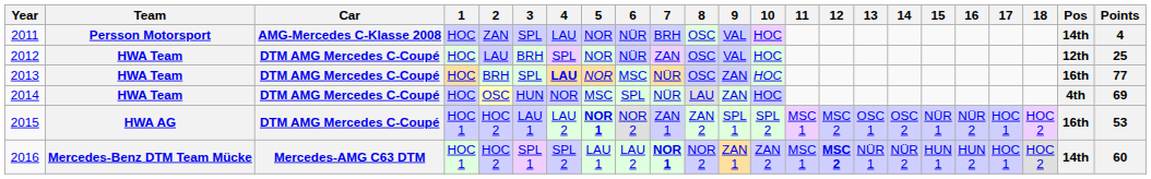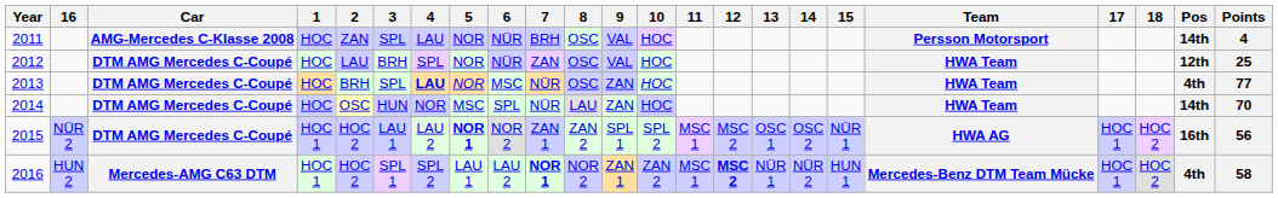 <table class="wikitable" style="text-align:center; font-size:85%">
 <tr>
 <th> Year </th>
-<th>Team</th>
+<th>16</th>
 <th>Car</th>
 <th>1</th>
 <th>2</th>
 <th>3</th>
 <th>4</th>
 <th>5</th>
 <th>6</th>
 <th>7</th>
 <th>8</th>
 <th>9</th>
 <th>10</th>
 <th>11</th>
 <th>12</th>
 <th>13</th>
 <th>14</th>
 <th>15</th>
-<th>16</th>
+<th>Team</th>
 <th>17</th>
 <th>18</th>
 <th> Pos </th>
 <th> Points </th>
 </tr>
 <tr>
 <td><a href='#'>2011</a></td>
-<th nowrap><a href='#'>Persson Motorsport</a></th>
+<td></td>
 <th nowrap><a href='#'>AMG-Mercedes C-Klasse 2008</a></th>
 <td style="background:#CFCFFF;"><a href='#'>HOC</a><br></td>
 <td style="background:#CFCFFF;"><a href='#'>ZAN</a><br></td>
 <td style="background:#CFCFFF;"><a href='#'>SPL</a><br></td>
 <td style="background:#CFCFFF;"><a href='#'>LAU</a><br></td>
 <td style="background:#CFCFFF;"><a href='#'>NOR</a><br></td>
 <td style="background:#CFCFFF;"><a href='#'>NÜR</a><br></td>
 <td style="background:#CFCFFF;"><a href='#'>BRH</a><br></td>
 <td style="background:#DFFFDF;"><a href='#'>OSC</a><br></td>
 <td style="background:#CFCFFF;"><a href='#'>VAL</a><br></td>
 <td style="background:#EFCFFF;"><a href='#'>HOC</a><br></td>
 <td></td>
 <td></td>
 <td></td>
 <td></td>
 <td></td>
-<td></td>
+<th nowrap><a href='#'>Persson Motorsport</a></th>
 <td></td>
 <td></td>
 <th>14th</th>
 <th>4</th>
 </tr>
 <tr>
 <td><a href='#'>2012</a></td>
-<th nowrap><a href='#'>HWA Team</a></th>
+<td></td>
 <th nowrap><a href='#'>DTM AMG Mercedes C-Coupé</a></th>
 <td style="background:#DFFFDF;"><a href='#'>HOC</a><br></td>
 <td style="background:#CFCFFF;"><a href='#'>LAU</a><br></td>
 <td style="background:#DFFFDF;"><a href='#'>BRH</a><br></td>
 <td style="background:#EFCFFF;"><a href='#'>SPL</a><br></td>
 <td style="background:#DFFFDF;"><a href='#'>NOR</a><br></td>
 <td style="background:#CFCFFF;"><a href='#'>NÜR</a><br></td>
 <td style="background:#EFCFFF;"><a href='#'>ZAN</a><br></td>
 <td style="background:#CFCFFF;"><a href='#'>OSC</a><br></td>
 <td style="background:#CFCFFF;"><a href='#'>VAL</a><br></td>
 <td style="background:#DFFFDF;"><a href='#'>HOC</a><br></td>
 <td></td>
 <td></td>
 <td></td>
 <td></td>
 <td></td>
-<td></td>
+<th nowrap><a href='#'>HWA Team</a></th>
 <td></td>
 <td></td>
 <th>12th</th>
 <th>25</th>
 </tr>
 <tr>
 <td><a href='#'>2013</a></td>
-<th nowrap><a href='#'>HWA Team</a></th>
+<td></td>
 <th nowrap><a href='#'>DTM AMG Mercedes C-Coupé</a></th>
 <td style="background:#FFDF9F;"><a href='#'>HOC</a><br></td>
 <td style="background:#DFFFDF;"><a href='#'>BRH</a><br></td>
 <td style="background:#DFFFDF;"><a href='#'>SPL</a><br></td>
 <td style="background:#FFDF9F;"><strong><a href='#'>LAU</a></strong><br></td>
 <td style="background:#FFDF9F;"><em><a href='#'>NOR</a></em><br></td>
 <td style="background:#DFFFDF;"><a href='#'>MSC</a><br></td>
 <td style="background:#FFDF9F;"><a href='#'>NÜR</a><br></td>
 <td style="background:#CFCFFF;"><a href='#'>OSC</a><br></td>
 <td style="background:#CFCFFF;"><a href='#'>ZAN</a><br></td>
 <td style="background:#DFFFDF;"><em><a href='#'>HOC</a></em><br></td>
 <td></td>
 <td></td>
 <td></td>
 <td></td>
 <td></td>
+<th nowrap><a href='#'>HWA Team</a></th>
 <td></td>
 <td></td>
-<td></td>
-<th>16th</th>
+<th>4th</th>
 <th>77</th>
 </tr>
 <tr>
 <td><a href='#'>2014</a></td>
-<th nowrap><a href='#'>HWA Team</a></th>
+<td></td>
 <th nowrap><a href='#'>DTM AMG Mercedes C-Coupé</a></th>
 <td style="background:#CFCFFF;"><a href='#'>HOC</a><br></td>
 <td style="background:#FFFFBF;"><a href='#'>OSC</a><br></td>
 <td style="background:#CFCFFF;"><a href='#'>HUN</a><br></td>
 <td style="background:#CFCFFF;"><a href='#'>NOR</a><br></td>
 <td style="background:#DFFFDF;"><a href='#'>MSC</a><br></td>
 <td style="background:#DFFFDF;"><a href='#'>SPL</a><br></td>
 <td style="background:#DFFFDF;"><a href='#'>NÜR</a><br></td>
 <td style="background:#DFDFDF;"><a href='#'>LAU</a><br></td>
 <td style="background:#DFFFDF;"><a href='#'>ZAN</a><br></td>
 <td style="background:#CFCFFF;"><a href='#'>HOC</a><br></td>
 <td></td>
 <td></td>
 <td></td>
 <td></td>
 <td></td>
+<th nowrap><a href='#'>HWA Team</a></th>
 <td></td>
 <td></td>
-<td></td>
-<th>4th</th>
-<th>69</th>
+<th>14th</th>
+<th>70</th>
 </tr>
 <tr>
 <td><a href='#'>2015</a></td>
-<th nowrap><a href='#'>HWA AG</a></th>
+<td style="background:#CFCFFF;"><a href='#'>NÜR<br>2</a><br></td>
 <th nowrap><a href='#'>DTM AMG Mercedes C-Coupé</a></th>
 <td style="background:#CFCFFF;"><a href='#'>HOC<br>1</a><br></td>
 <td style="background:#CFCFFF;"><a href='#'>HOC<br>2</a><br></td>
 <td style="background:#CFCFFF;"><a href='#'>LAU<br>1</a><br></td>
 <td style="background:#DFFFDF;"><a href='#'>LAU<br>2</a><br></td>
 <td style="background:#DFFFDF;"><strong><a href='#'>NOR<br>1</a></strong><br></td>
 <td style="background:#DFDFDF;"><a href='#'>NOR<br>2</a><br></td>
 <td style="background:#CFCFFF;"><a href='#'>ZAN<br>1</a><br></td>
 <td style="background:#DFFFDF;"><a href='#'>ZAN<br>2</a><br></td>
 <td style="background:#DFFFDF;"><a href='#'>SPL<br>1</a><br></td>
 <td style="background:#DFFFDF;"><a href='#'>SPL<br>2</a><br></td>
 <td style="background:#EFCFFF;"><a href='#'>MSC<br>1</a><br></td>
 <td style="background:#CFCFFF;"><a href='#'>MSC<br>2</a><br></td>
 <td style="background:#CFCFFF;"><a href='#'>OSC<br>1</a><br></td>
 <td style="background:#CFCFFF;"><a href='#'>OSC<br>2</a><br></td>
 <td style="background:#CFCFFF;"><a href='#'>NÜR<br>1</a><br></td>
-<td style="background:#CFCFFF;"><a href='#'>NÜR<br>2</a><br></td>
+<th nowrap><a href='#'>HWA AG</a></th>
 <td style="background:#CFCFFF;"><a href='#'>HOC<br>1</a><br></td>
 <td style="background:#EFCFFF;"><a href='#'>HOC<br>2</a><br></td>
 <th>16th</th>
-<th>53</th>
+<th>56</th>
 </tr>
 <tr>
 <td><a href='#'>2016</a></td>
-<th nowrap><a href='#'>Mercedes-Benz DTM Team Mücke</a></th>
+<td style="background:#CFCFFF;"><a href='#'>HUN<br>2</a><br></td>
 <th nowrap><a href='#'>Mercedes-AMG C63 DTM</a></th>
 <td style="background:#DFFFDF;"><a href='#'>HOC<br>1</a><br></td>
 <td style="background:#CFCFFF;"><a href='#'>HOC<br>2</a><br></td>
 <td style="background:#EFCFFF;"><a href='#'>SPL<br>1</a><br></td>
 <td style="background:#CFCFFF;"><a href='#'>SPL<br>2</a><br></td>
 <td style="background:#DFFFDF;"><a href='#'>LAU<br>1</a><br></td>
 <td style="background:#DFFFDF;"><a href='#'>LAU<br>2</a><br></td>
 <td style="background:#DFFFDF;"><strong><a href='#'>NOR<br>1</a></strong><br></td>
 <td style="background:#CFCFFF;"><a href='#'>NOR<br>2</a><br></td>
 <td style="background:#FFDF9F;"><a href='#'>ZAN<br>1</a><br></td>
 <td style="background:#CFCFFF;"><a href='#'>ZAN<br>2</a><br></td>
 <td style="background:#CFCFFF;"><a href='#'>MSC<br>1</a><br></td>
 <td style="background:#CFCFFF;"><strong><a href='#'>MSC<br>2</a><br></strong></td>
 <td style="background:#CFCFFF;"><a href='#'>NÜR<br>1</a><br></td>
 <td style="background:#CFCFFF;"><a href='#'>NÜR<br>2</a><br></td>
 <td style="background:#CFCFFF;"><a href='#'>HUN<br>1</a><br></td>
-<td style="background:#CFCFFF;"><a href='#'>HUN<br>2</a><br></td>
+<th nowrap><a href='#'>Mercedes-Benz DTM Team Mücke</a></th>
 <td style="background:#CFCFFF;"><a href='#'>HOC<br>1</a><br></td>
 <td style="background:#DFDFDF;"><a href='#'>HOC<br>2</a><br></td>
-<th>14th</th>
-<th>60</th>
+<th>4th</th>
+<th>58</th>
 </tr>
 </table>
